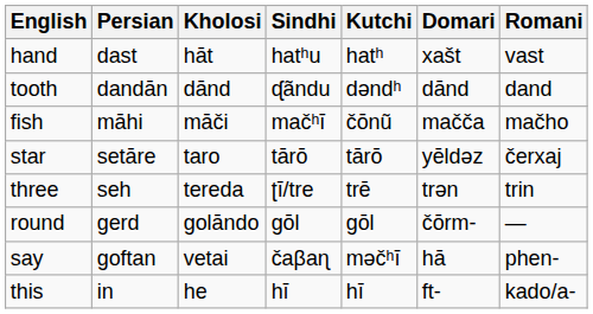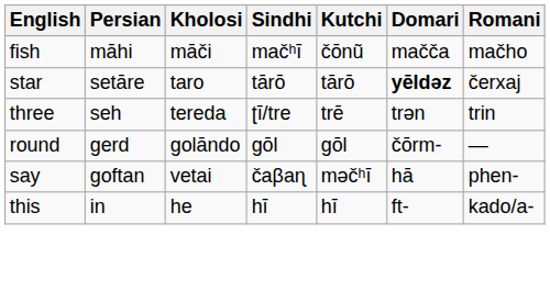 <table class=wikitable>
 <tr>
 <th>English</th>
 <th>Persian</th>
 <th>Kholosi</th>
 <th>Sindhi</th>
 <th>Kutchi</th>
 <th>Domari</th>
 <th>Romani</th>
-</tr>
-<tr>
-<td>hand</td>
-<td>dast</td>
-<td>hāt</td>
-<td>hatʰu</td>
-<td>hatʰ</td>
-<td>xašt</td>
-<td>vast</td>
-</tr>
-<tr>
-<td>tooth</td>
-<td>dandān</td>
-<td>dānd</td>
-<td>ᶑãndu</td>
-<td>dəndʰ</td>
-<td>dānd</td>
-<td>dand</td>
 </tr>
 <tr>
 <td>fish</td>
 <td>māhi</td>
 <td>māči</td>
 <td>mačʰī</td>
 <td>čōnũ</td>
 <td>mačča</td>
 <td>mačho</td>
 </tr>
 <tr>
 <td>star</td>
 <td>setāre</td>
 <td>taro</td>
 <td>tārō</td>
 <td>tārō</td>
-<td>yēldəz</td>
+<td><strong>yēldəz</strong></td>
 <td>čerxaj</td>
 </tr>
 <tr>
 <td>three</td>
 <td>seh</td>
 <td>tereda</td>
 <td>ʈī/tre</td>
 <td>trē</td>
 <td>trən</td>
 <td>trin</td>
 </tr>
 <tr>
 <td>round</td>
 <td>gerd</td>
 <td>golāndo</td>
 <td>gōl</td>
 <td>gōl</td>
 <td>čōrm-</td>
 <td>—</td>
 </tr>
 <tr>
 <td>say</td>
 <td>goftan</td>
 <td>vetai</td>
 <td>čaβaɳ</td>
 <td>məčʰī</td>
 <td>hā</td>
 <td>phen-</td>
 </tr>
 <tr>
 <td>this</td>
 <td>in</td>
 <td>he</td>
 <td>hī</td>
 <td>hī</td>
 <td>ft-</td>
 <td>kado/a-</td>
 </tr>
 </table>
